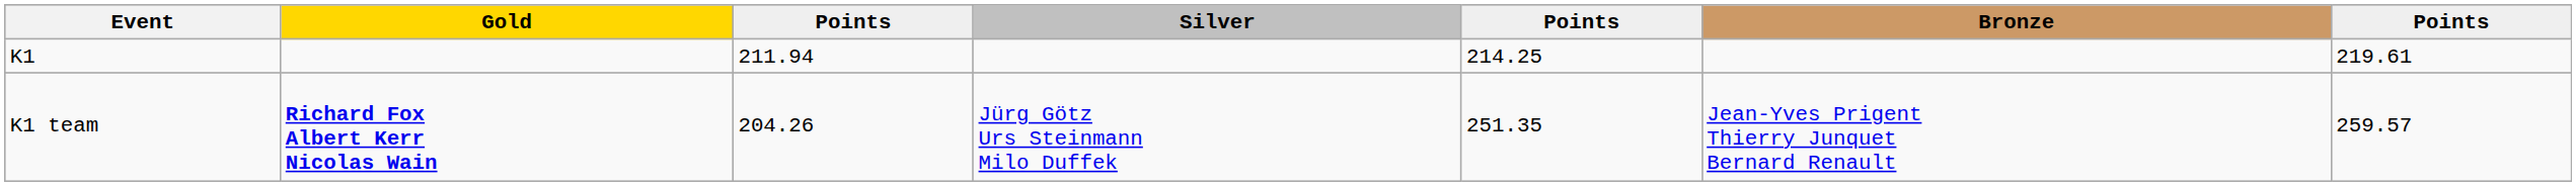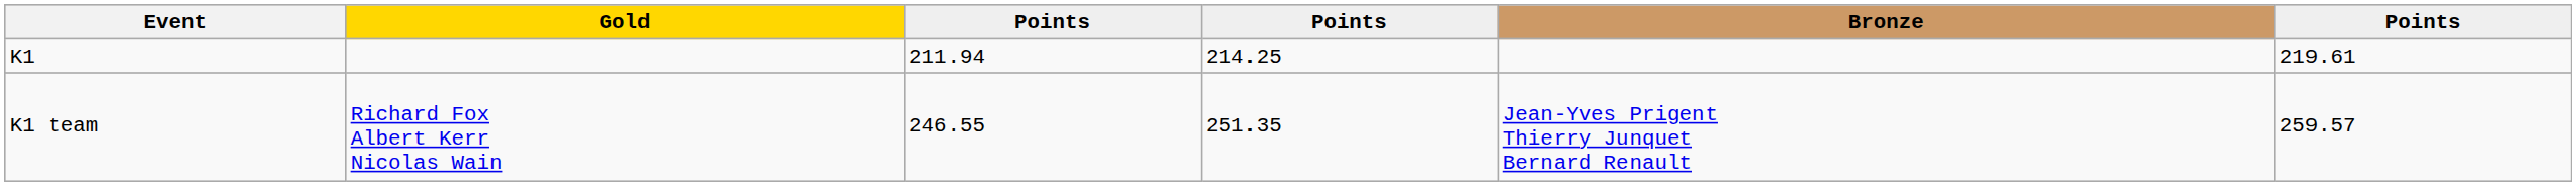 <table class="wikitable" width=100%>
 <tr>
 <th>Event</th>
 <td align=center bgcolor="gold"><strong>Gold</strong></td>
 <td align=center bgcolor="EFEFEF"><strong>Points</strong></td>
-<td align=center bgcolor="silver"><strong>Silver</strong></td>
 <td align=center bgcolor="EFEFEF"><strong>Points</strong></td>
 <td align=center bgcolor="CC9966"><strong>Bronze</strong></td>
 <td align=center bgcolor="EFEFEF"><strong>Points</strong></td>
 </tr>
 <tr>
 <td>K1</td>
 <td></td>
 <td>211.94</td>
-<td></td>
 <td>214.25</td>
 <td></td>
 <td>219.61</td>
 </tr>
 <tr>
 <td>K1 team</td>
-<td><strong><br><a href='#'>Richard Fox</a><br><a href='#'>Albert Kerr</a><br><a href='#'>Nicolas Wain</a></strong></td>
-<td>204.26</td>
-<td><br><a href='#'>Jürg Götz</a><br><a href='#'>Urs Steinmann</a><br><a href='#'>Milo Duffek</a></td>
+<td><br><a href='#'>Richard Fox</a><br><a href='#'>Albert Kerr</a><br><a href='#'>Nicolas Wain</a></td>
+<td>246.55</td>
 <td>251.35</td>
 <td><br><a href='#'>Jean-Yves Prigent</a><br><a href='#'>Thierry Junquet</a><br><a href='#'>Bernard Renault</a></td>
 <td>259.57</td>
 </tr>
 </table>
